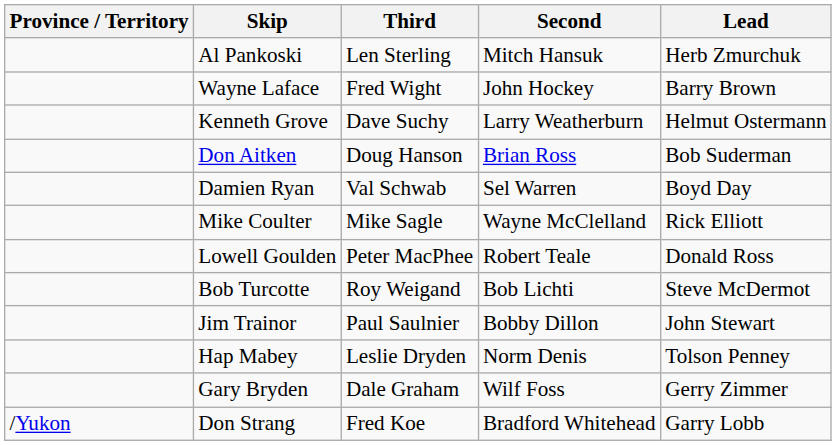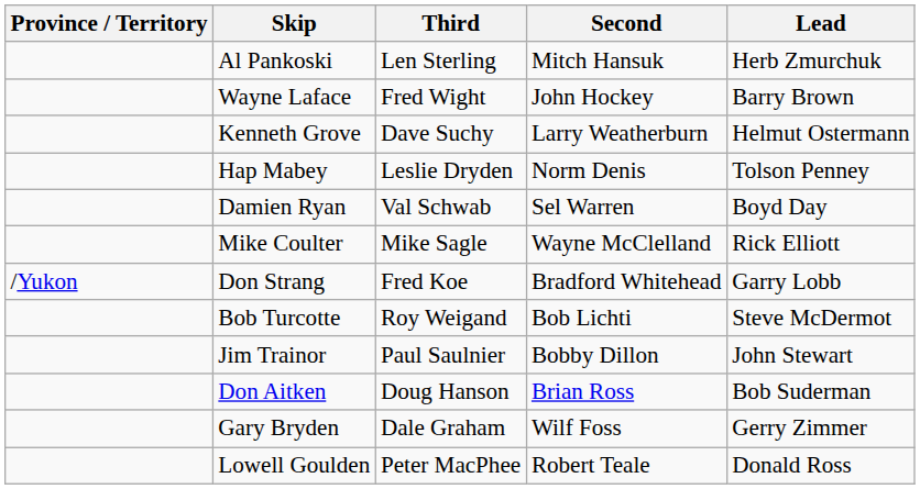 <table class="wikitable">
 <tr>
 <th>Province / Territory</th>
 <th>Skip</th>
 <th>Third</th>
 <th>Second</th>
 <th>Lead</th>
 </tr>
 <tr>
 <td></td>
 <td>Al Pankoski</td>
 <td>Len Sterling</td>
 <td>Mitch Hansuk</td>
 <td>Herb Zmurchuk</td>
 </tr>
 <tr>
 <td></td>
 <td>Wayne Laface</td>
 <td>Fred Wight</td>
 <td>John Hockey</td>
 <td>Barry Brown</td>
 </tr>
 <tr>
 <td></td>
 <td>Kenneth Grove</td>
 <td>Dave Suchy</td>
 <td>Larry Weatherburn</td>
 <td>Helmut Ostermann</td>
 </tr>
 <tr>
 <td></td>
-<td><a href='#'>Don Aitken</a></td>
-<td>Doug Hanson</td>
-<td><a href='#'>Brian Ross</a></td>
-<td>Bob Suderman</td>
+<td>Hap Mabey</td>
+<td>Leslie Dryden</td>
+<td>Norm Denis</td>
+<td>Tolson Penney</td>
 </tr>
 <tr>
 <td></td>
 <td>Damien Ryan</td>
 <td>Val Schwab</td>
 <td>Sel Warren</td>
 <td>Boyd Day</td>
 </tr>
 <tr>
 <td></td>
 <td>Mike Coulter</td>
 <td>Mike Sagle</td>
 <td>Wayne McClelland</td>
 <td>Rick Elliott</td>
 </tr>
 <tr>
-<td></td>
-<td>Lowell Goulden</td>
-<td>Peter MacPhee</td>
-<td>Robert Teale</td>
-<td>Donald Ross</td>
+<td>/<a href='#'>Yukon</a></td>
+<td>Don Strang</td>
+<td>Fred Koe</td>
+<td>Bradford Whitehead</td>
+<td>Garry Lobb</td>
 </tr>
 <tr>
 <td></td>
 <td>Bob Turcotte</td>
 <td>Roy Weigand</td>
 <td>Bob Lichti</td>
 <td>Steve McDermot</td>
 </tr>
 <tr>
 <td></td>
 <td>Jim Trainor</td>
 <td>Paul Saulnier</td>
 <td>Bobby Dillon</td>
 <td>John Stewart</td>
 </tr>
 <tr>
 <td></td>
-<td>Hap Mabey</td>
-<td>Leslie Dryden</td>
-<td>Norm Denis</td>
-<td>Tolson Penney</td>
+<td><a href='#'>Don Aitken</a></td>
+<td>Doug Hanson</td>
+<td><a href='#'>Brian Ross</a></td>
+<td>Bob Suderman</td>
 </tr>
 <tr>
 <td></td>
 <td>Gary Bryden</td>
 <td>Dale Graham</td>
 <td>Wilf Foss</td>
 <td>Gerry Zimmer</td>
 </tr>
 <tr>
-<td>/<a href='#'>Yukon</a></td>
-<td>Don Strang</td>
-<td>Fred Koe</td>
-<td>Bradford Whitehead</td>
-<td>Garry Lobb</td>
+<td></td>
+<td>Lowell Goulden</td>
+<td>Peter MacPhee</td>
+<td>Robert Teale</td>
+<td>Donald Ross</td>
 </tr>
 </table>
